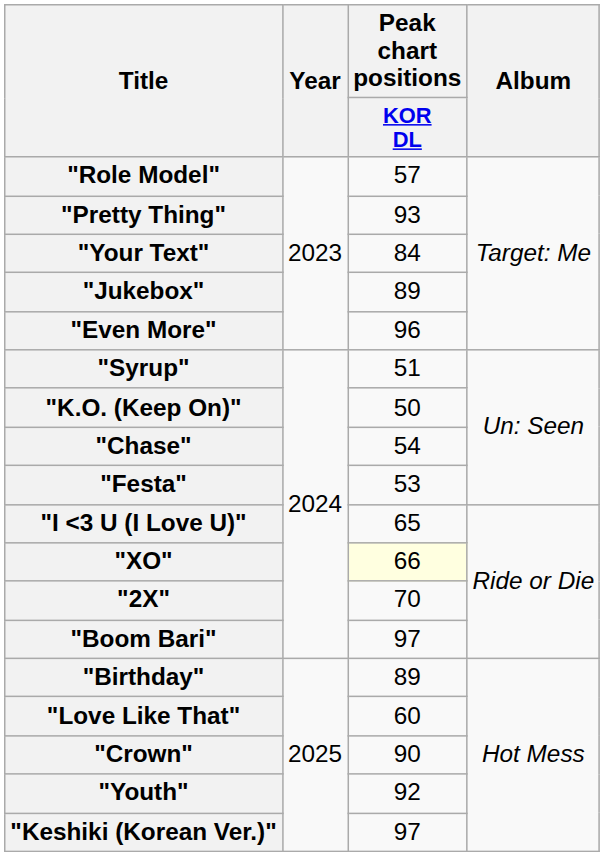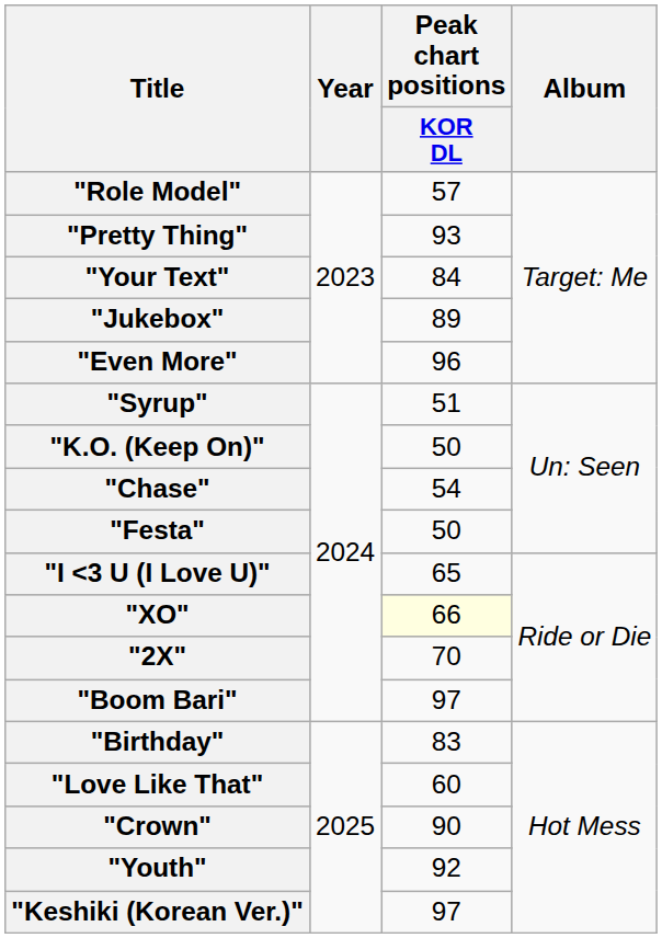 <table class="wikitable plainrowheaders" style="text-align:center">
 <tr>
 <th scope="col" rowspan="2">Title</th>
 <th scope="col" rowspan="2">Year</th>
 <th scope="col" colspan="1">Peak chart positions</th>
 <th scope="col" rowspan="2">Album</th>
 </tr>
 <tr>
 <th scope="col" style="width:3em;font-size:90%"><a href='#'>KOR<br>DL</a><br></th>
 </tr>
 <tr>
 <th scope="row">"Role Model"</th>
 <td rowspan="5">2023</td>
 <td>57</td>
 <td rowspan="5"><em>Target: Me</em></td>
 </tr>
 <tr>
 <th scope="row">"Pretty Thing"</th>
 <td>93</td>
 </tr>
 <tr>
 <th scope="row">"Your Text"</th>
 <td>84</td>
 </tr>
 <tr>
 <th scope="row">"Jukebox"</th>
 <td>89</td>
 </tr>
 <tr>
 <th scope="row">"Even More"</th>
 <td>96</td>
 </tr>
 <tr>
 <th scope="row">"Syrup"</th>
 <td rowspan="8">2024</td>
 <td>51</td>
 <td rowspan="4"><em>Un: Seen</em></td>
 </tr>
 <tr>
 <th scope="row">"K.O. (Keep On)"</th>
 <td>50</td>
 </tr>
 <tr>
 <th scope="row">"Chase"</th>
 <td>54</td>
 </tr>
 <tr>
 <th scope="row">"Festa"</th>
-<td>53</td>
+<td>50</td>
 </tr>
 <tr>
 <th scope="row">"I <3 U (I Love U)"</th>
 <td>65</td>
 <td rowspan="4"><em>Ride or Die</em></td>
 </tr>
 <tr>
 <th scope="row">"XO"</th>
 <td style="background: lightyellow;">66</td>
 </tr>
 <tr>
 <th scope="row">"2X"</th>
 <td>70</td>
 </tr>
 <tr>
 <th scope="row">"Boom Bari"</th>
 <td>97</td>
 </tr>
 <tr>
 <th scope="row">"Birthday"</th>
 <td rowspan="5">2025</td>
-<td>89</td>
+<td>83</td>
 <td rowspan="5"><em>Hot Mess</em></td>
 </tr>
 <tr>
 <th scope="row">"Love Like That"</th>
 <td>60</td>
 </tr>
 <tr>
 <th scope="row">"Crown"</th>
 <td>90</td>
 </tr>
 <tr>
 <th scope="row">"Youth"</th>
 <td>92</td>
 </tr>
 <tr>
 <th scope="row">"Keshiki (Korean Ver.)"</th>
 <td>97</td>
 </tr>
 </table>
